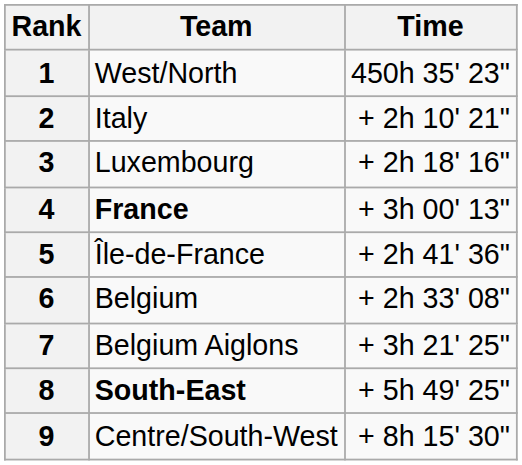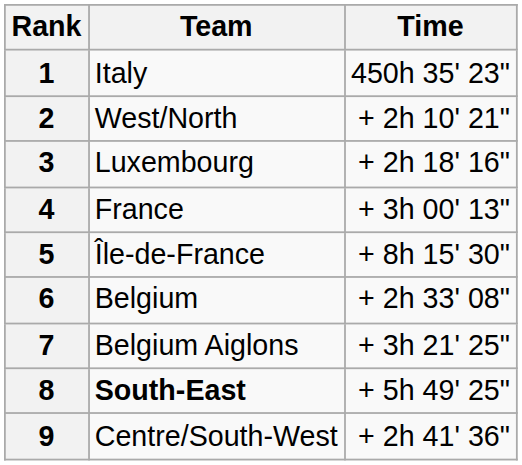 <table class="wikitable">
 <tr>
 <th scope="col">Rank</th>
 <th scope="col">Team</th>
 <th scope="col">Time</th>
 </tr>
 <tr>
 <th scope="row">1</th>
-<td>West/North</td>
+<td>Italy</td>
 <td style="text-align:right;">450h 35' 23"</td>
 </tr>
 <tr>
 <th scope="row">2</th>
-<td>Italy</td>
+<td>West/North</td>
 <td style="text-align:right;">+ 2h 10' 21"</td>
 </tr>
 <tr>
 <th scope="row">3</th>
 <td>Luxembourg</td>
 <td style="text-align:right;">+ 2h 18' 16"</td>
 </tr>
 <tr>
 <th scope="row">4</th>
-<td><strong>France</strong></td>
+<td>France</td>
 <td style="text-align:right;">+ 3h 00' 13"</td>
 </tr>
 <tr>
 <th scope="row">5</th>
 <td>Île-de-France</td>
-<td style="text-align:right;">+ 2h 41' 36"</td>
+<td style="text-align:right;">+ 8h 15' 30"</td>
 </tr>
 <tr>
 <th scope="row">6</th>
 <td>Belgium</td>
 <td style="text-align:right;">+ 2h 33' 08"</td>
 </tr>
 <tr>
 <th scope="row">7</th>
 <td>Belgium Aiglons</td>
 <td style="text-align:right;">+ 3h 21' 25"</td>
 </tr>
 <tr>
 <th scope="row">8</th>
 <td><strong>South-East</strong></td>
 <td style="text-align:right;">+ 5h 49' 25"</td>
 </tr>
 <tr>
 <th scope="row">9</th>
 <td>Centre/South-West</td>
-<td style="text-align:right;">+ 8h 15' 30"</td>
+<td style="text-align:right;">+ 2h 41' 36"</td>
 </tr>
 </table>
